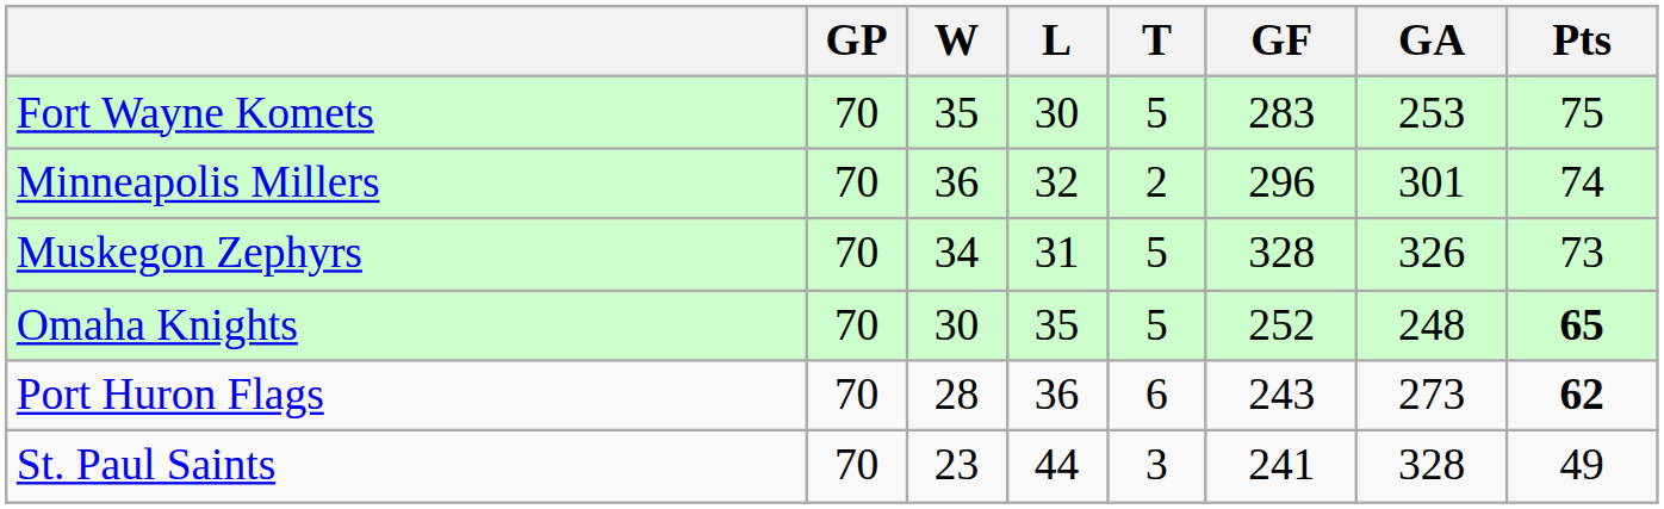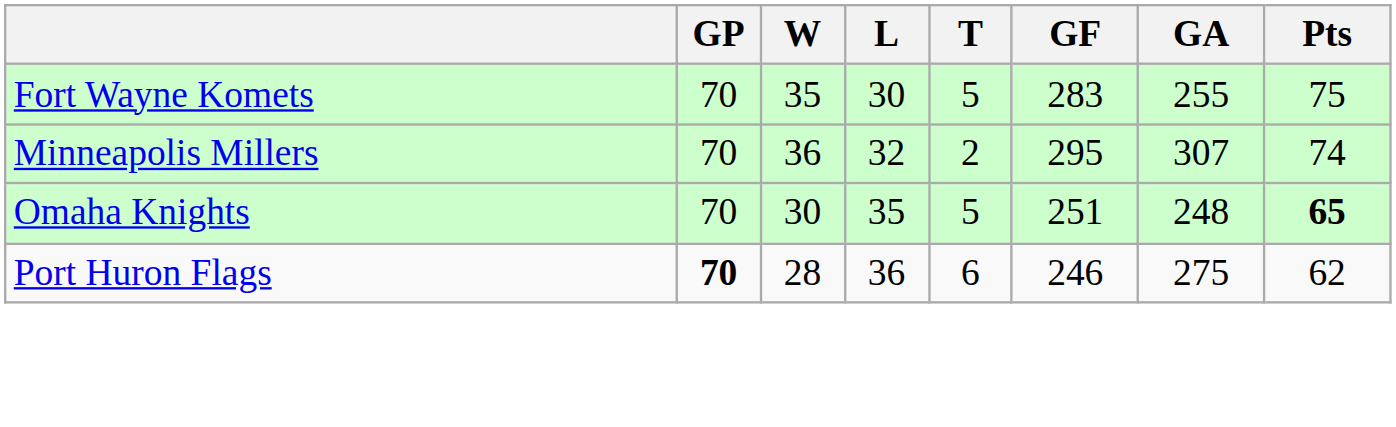 <table class="wikitable">
 <tr>
 <th width="40%"></th>
 <th width="5%">GP</th>
 <th width="5%">W</th>
 <th width="5%">L</th>
 <th width="5%">T</th>
 <th width="7.5%">GF</th>
 <th width="7.5%">GA</th>
 <th width="7.5%">Pts</th>
 </tr>
 <tr align="center" bgcolor="#CCFFCC">
 <td align="left"><a href='#'>Fort Wayne Komets</a></td>
 <td>70</td>
 <td>35</td>
 <td>30</td>
 <td>5</td>
 <td>283</td>
-<td>253</td>
+<td>255</td>
 <td>75</td>
 </tr>
 <tr align="center" bgcolor="#CCFFCC">
 <td align="left"><a href='#'>Minneapolis Millers</a></td>
 <td>70</td>
 <td>36</td>
 <td>32</td>
 <td>2</td>
-<td>296</td>
-<td>301</td>
+<td>295</td>
+<td>307</td>
 <td>74</td>
-</tr>
-<tr align="center" bgcolor="#CCFFCC">
-<td align="left"><a href='#'>Muskegon Zephyrs</a></td>
-<td>70</td>
-<td>34</td>
-<td>31</td>
-<td>5</td>
-<td>328</td>
-<td>326</td>
-<td>73</td>
 </tr>
 <tr align="center" bgcolor="#CCFFCC">
 <td align="left"><a href='#'>Omaha Knights</a></td>
 <td>70</td>
 <td>30</td>
 <td>35</td>
 <td>5</td>
-<td>252</td>
+<td>251</td>
 <td>248</td>
 <td><strong>65</strong></td>
 </tr>
 <tr align="center">
 <td align="left"><a href='#'>Port Huron Flags</a></td>
-<td>70</td>
+<td><strong>70</strong></td>
 <td>28</td>
 <td>36</td>
 <td>6</td>
-<td>243</td>
-<td>273</td>
-<td><strong>62</strong></td>
-</tr>
-<tr align="center">
-<td align="left"><a href='#'>St. Paul Saints</a></td>
-<td>70</td>
-<td>23</td>
-<td>44</td>
-<td>3</td>
-<td>241</td>
-<td>328</td>
-<td>49</td>
+<td>246</td>
+<td>275</td>
+<td>62</td>
 </tr>
 </table>
